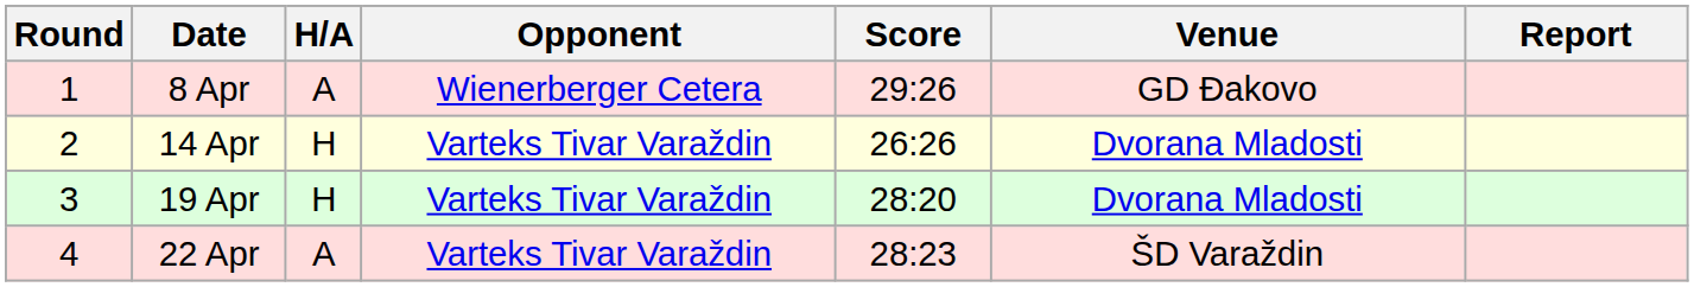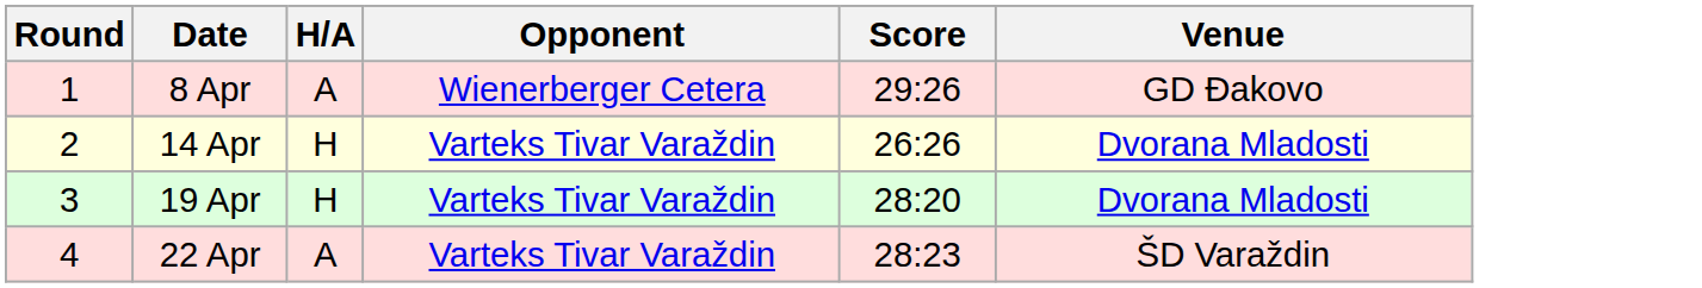 <table class="wikitable sortable" style="text-align: center; font-size:95%;">
 <tr>
 <th width="30">Round</th>
 <th width="60">Date</th>
 <th width="20">H/A</th>
 <th width="200">Opponent</th>
 <th width="60">Score</th>
 <th width="200">Venue</th>
-<th width="90" class="unsortable">Report</th>
 </tr>
 <tr bgcolor="#ffdddd">
 <td>1</td>
 <td>8 Apr</td>
 <td>A</td>
 <td><a href='#'>Wienerberger Cetera</a></td>
 <td>29:26</td>
 <td>GD Đakovo</td>
-<td></td>
 </tr>
 <tr bgcolor="#ffffdd">
 <td>2</td>
 <td>14 Apr</td>
 <td>H</td>
 <td><a href='#'>Varteks Tivar Varaždin</a></td>
 <td>26:26</td>
 <td><a href='#'>Dvorana Mladosti</a></td>
-<td></td>
 </tr>
 <tr bgcolor="#ddffdd">
 <td>3</td>
 <td>19 Apr</td>
 <td>H</td>
 <td><a href='#'>Varteks Tivar Varaždin</a></td>
 <td>28:20</td>
 <td><a href='#'>Dvorana Mladosti</a></td>
-<td></td>
 </tr>
 <tr bgcolor="#ffdddd">
 <td>4</td>
 <td>22 Apr</td>
 <td>A</td>
 <td><a href='#'>Varteks Tivar Varaždin</a></td>
 <td>28:23</td>
 <td>ŠD Varaždin</td>
-<td></td>
 </tr>
 </table>
